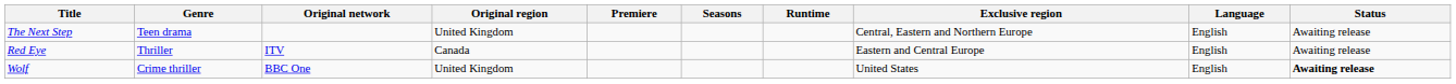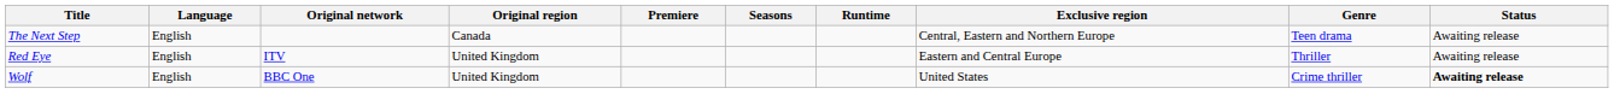 <table class="wikitable sortable" style="width:100%;">
 <tr>
 <th>Title</th>
-<th>Genre</th>
+<th>Language</th>
 <th>Original network</th>
 <th>Original region</th>
 <th>Premiere</th>
 <th>Seasons</th>
 <th>Runtime</th>
 <th>Exclusive region</th>
-<th>Language</th>
+<th>Genre</th>
 <th>Status</th>
 </tr>
 <tr>
 <td><em><a href='#'>The Next Step</a></em></td>
+<td>English</td>
+<td></td>
+<td>Canada</td>
+<td></td>
+<td></td>
+<td></td>
+<td>Central, Eastern and Northern Europe</td>
 <td><a href='#'>Teen drama</a></td>
-<td></td>
+<td>Awaiting release</td>
+</tr>
+<tr>
+<td><em><a href='#'>Red Eye</a></em></td>
+<td>English</td>
+<td><a href='#'>ITV</a></td>
 <td>United Kingdom</td>
 <td></td>
 <td></td>
 <td></td>
-<td>Central, Eastern and Northern Europe</td>
-<td>English</td>
-<td>Awaiting release</td>
-</tr>
-<tr>
-<td><em><a href='#'>Red Eye</a></em></td>
+<td>Eastern and Central Europe</td>
 <td><a href='#'>Thriller</a></td>
-<td><a href='#'>ITV</a></td>
-<td>Canada</td>
-<td></td>
-<td></td>
-<td></td>
-<td>Eastern and Central Europe</td>
-<td>English</td>
 <td>Awaiting release</td>
 </tr>
 <tr>
 <td><em><a href='#'>Wolf</a></em></td>
-<td><a href='#'>Crime thriller</a></td>
+<td>English</td>
 <td><a href='#'>BBC One</a></td>
 <td>United Kingdom</td>
 <td></td>
 <td></td>
 <td></td>
 <td>United States</td>
-<td>English</td>
+<td><a href='#'>Crime thriller</a></td>
 <td><strong>Awaiting release</strong></td>
 </tr>
 </table>
